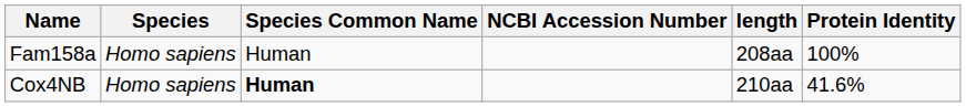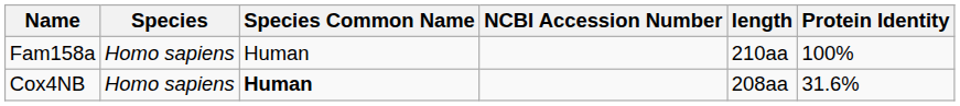 <table class="wikitable">
 <tr>
 <th>Name</th>
 <th>Species</th>
 <th>Species Common Name</th>
 <th>NCBI Accession Number</th>
 <th>length</th>
 <th>Protein Identity</th>
 </tr>
 <tr>
 <td>Fam158a</td>
 <td><em>Homo sapiens</em></td>
 <td>Human</td>
 <td></td>
-<td>208aa</td>
+<td>210aa</td>
 <td>100%</td>
 </tr>
 <tr>
 <td>Cox4NB</td>
 <td><em>Homo sapiens</em></td>
 <td><strong>Human</strong></td>
 <td></td>
-<td>210aa</td>
-<td>41.6%</td>
+<td>208aa</td>
+<td>31.6%</td>
 </tr>
 </table>
